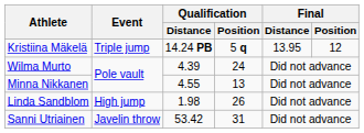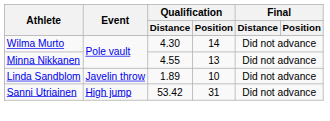 <table class=wikitable style="font-size:90%">
 <tr>
 <th rowspan="2">Athlete</th>
 <th rowspan="2">Event</th>
 <th colspan="2">Qualification</th>
 <th colspan="2">Final</th>
 </tr>
 <tr style="font-size:95%">
 <th>Distance</th>
 <th>Position</th>
 <th>Distance</th>
 <th>Position</th>
 </tr>
 <tr align=center>
-<td align=left><a href='#'>Kristiina Mäkelä</a></td>
-<td align=left><a href='#'>Triple jump</a></td>
-<td>14.24 <strong>PB</strong></td>
-<td>5 <strong>q</strong></td>
-<td>13.95</td>
-<td>12</td>
-</tr>
-<tr align=center>
 <td align=left><a href='#'>Wilma Murto</a></td>
 <td align=left rowspan=2><a href='#'>Pole vault</a></td>
-<td>4.39</td>
-<td>24</td>
+<td>4.30</td>
+<td>14</td>
 <td colspan=2>Did not advance</td>
 </tr>
 <tr align=center>
 <td align=left><a href='#'>Minna Nikkanen</a></td>
 <td>4.55</td>
 <td>13</td>
 <td colspan=2>Did not advance</td>
 </tr>
 <tr align=center>
 <td align=left><a href='#'>Linda Sandblom</a></td>
-<td align=left><a href='#'>High jump</a></td>
-<td>1.98</td>
-<td>26</td>
+<td align=left><a href='#'>Javelin throw</a></td>
+<td>1.89</td>
+<td>10</td>
 <td colspan=2>Did not advance</td>
 </tr>
 <tr align=center>
 <td align=left><a href='#'>Sanni Utriainen</a></td>
-<td align=left><a href='#'>Javelin throw</a></td>
+<td align=left><a href='#'>High jump</a></td>
 <td>53.42</td>
 <td>31</td>
 <td colspan=2>Did not advance</td>
 </tr>
 </table>
